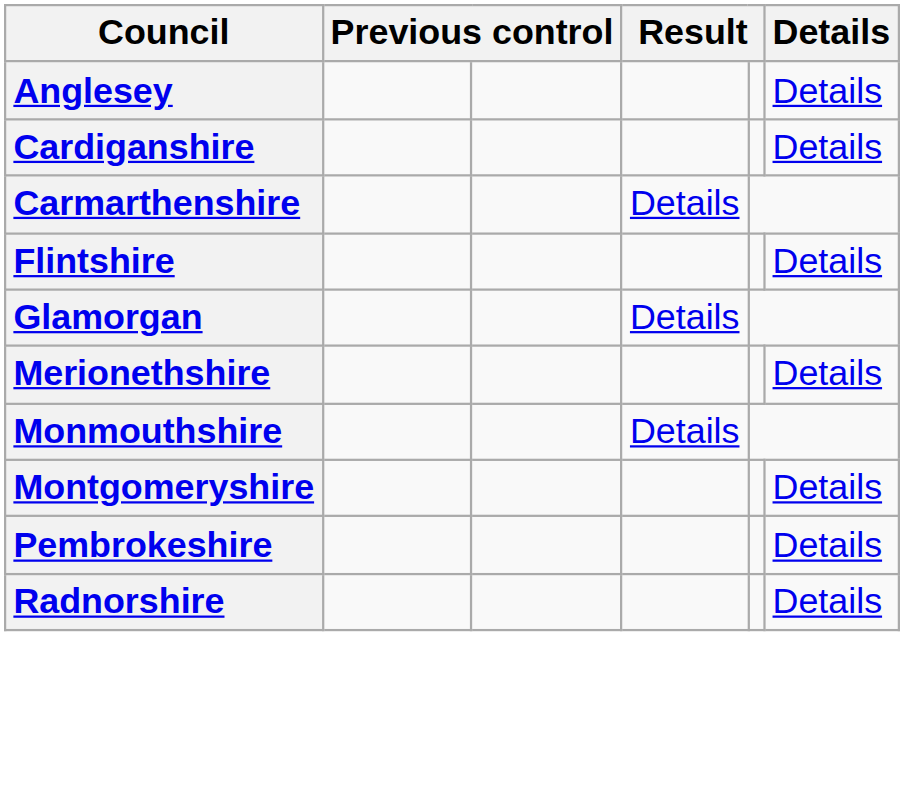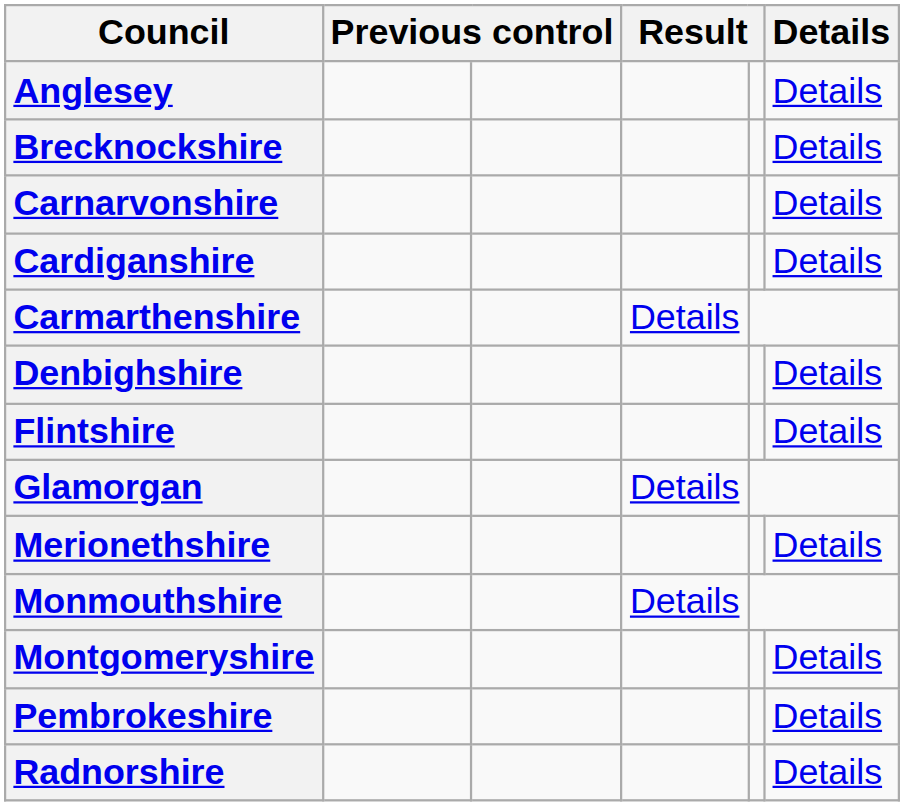 <table class="wikitable">
 <tr>
 <th scope="col">Council</th>
 <th colspan=2>Previous control</th>
 <th colspan=2>Result</th>
 <th scope="col" class="unsortable">Details</th>
 </tr>
 <tr>
 <th scope="row" style="text-align: left;"><a href='#'>Anglesey</a></th>
 <td></td>
 <td></td>
 <td></td>
 <td></td>
 <td><a href='#'>Details</a></td>
 </tr>
 <tr>
+<th scope="row" style="text-align: left;"><a href='#'>Brecknockshire</a></th>
+<td></td>
+<td></td>
+<td></td>
+<td></td>
+<td><a href='#'>Details</a></td>
+</tr>
+<tr>
+<th scope="row" style="text-align: left;"><a href='#'>Carnarvonshire</a></th>
+<td></td>
+<td></td>
+<td></td>
+<td></td>
+<td><a href='#'>Details</a></td>
+</tr>
+<tr>
 <th scope="row" style="text-align: left;"><a href='#'>Cardiganshire</a></th>
 <td></td>
 <td></td>
 <td></td>
 <td></td>
 <td><a href='#'>Details</a></td>
 </tr>
 <tr>
 <th scope="row" style="text-align: left;"><a href='#'>Carmarthenshire</a></th>
+<td></td>
+<td></td>
+<td><a href='#'>Details</a></td>
+</tr>
+<tr>
+<th scope="row" style="text-align: left;"><a href='#'>Denbighshire</a></th>
+<td></td>
+<td></td>
 <td></td>
 <td></td>
 <td><a href='#'>Details</a></td>
 </tr>
 <tr>
 <th scope="row" style="text-align: left;"><a href='#'>Flintshire</a></th>
 <td></td>
 <td></td>
 <td></td>
 <td></td>
 <td><a href='#'>Details</a></td>
 </tr>
 <tr>
 <th scope="row" style="text-align: left;"><a href='#'>Glamorgan</a></th>
 <td></td>
 <td></td>
 <td><a href='#'>Details</a></td>
 </tr>
 <tr>
 <th scope="row" style="text-align: left;"><a href='#'>Merionethshire</a></th>
 <td></td>
 <td></td>
 <td></td>
 <td></td>
 <td><a href='#'>Details</a></td>
 </tr>
 <tr>
 <th scope="row" style="text-align: left;"><a href='#'>Monmouthshire</a></th>
 <td></td>
 <td></td>
 <td><a href='#'>Details</a></td>
 </tr>
 <tr>
 <th scope="row" style="text-align: left;"><a href='#'>Montgomeryshire</a></th>
 <td></td>
 <td></td>
 <td></td>
 <td></td>
 <td><a href='#'>Details</a></td>
 </tr>
 <tr>
 <th scope="row" style="text-align: left;"><a href='#'>Pembrokeshire</a></th>
 <td></td>
 <td></td>
 <td></td>
 <td></td>
 <td><a href='#'>Details</a></td>
 </tr>
 <tr>
 <th scope="row" style="text-align: left;"><a href='#'>Radnorshire</a></th>
 <td></td>
 <td></td>
 <td></td>
 <td></td>
 <td><a href='#'>Details</a></td>
 </tr>
 </table>
